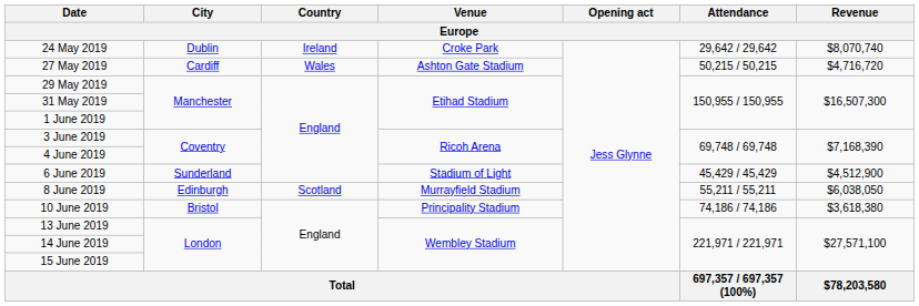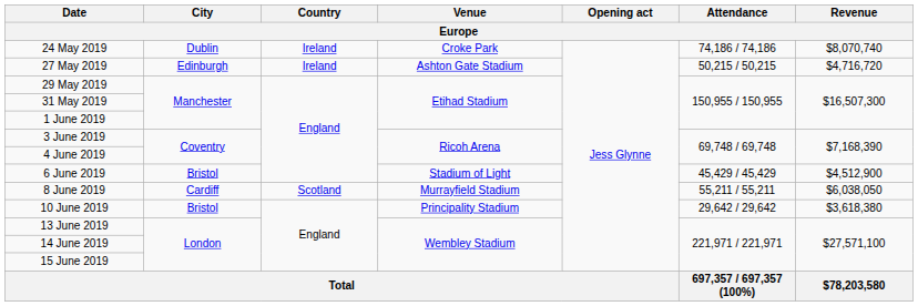 <table class="wikitable" style="text-align:center;">
 <tr>
 <th scope="col" style="width:12em;">Date</th>
 <th scope="col" style="width:10em;">City</th>
 <th scope="col" style="width:10em;">Country</th>
 <th scope="col" style="width:16em;">Venue</th>
 <th scope="col" style="width:10em;">Opening act</th>
 <th scope="col" style="width:10em;">Attendance</th>
 <th scope="col" style="width:10em;">Revenue</th>
 </tr>
 <tr>
 <th colspan="7">Europe</th>
 </tr>
 <tr>
 <td>24 May 2019</td>
 <td><a href='#'>Dublin</a></td>
 <td><a href='#'>Ireland</a></td>
 <td><a href='#'>Croke Park</a></td>
 <td rowspan="13"><a href='#'>Jess Glynne</a></td>
-<td>29,642 / 29,642</td>
+<td>74,186 / 74,186</td>
 <td>$8,070,740</td>
 </tr>
 <tr>
 <td>27 May 2019</td>
-<td><a href='#'>Cardiff</a></td>
-<td><a href='#'>Wales</a></td>
+<td><a href='#'>Edinburgh</a></td>
+<td><a href='#'>Ireland</a></td>
 <td><a href='#'>Ashton Gate Stadium</a></td>
 <td>50,215 / 50,215</td>
 <td>$4,716,720</td>
 </tr>
 <tr>
 <td>29 May 2019</td>
 <td rowspan="3"><a href='#'>Manchester</a></td>
 <td rowspan="6"><a href='#'>England</a></td>
 <td rowspan="3"><a href='#'>Etihad Stadium</a></td>
 <td rowspan="3">150,955 / 150,955</td>
 <td rowspan="3">$16,507,300</td>
 </tr>
 <tr>
 <td>31 May 2019</td>
 </tr>
 <tr>
 <td>1 June 2019</td>
 </tr>
 <tr>
 <td>3 June 2019</td>
 <td rowspan="2"><a href='#'>Coventry</a></td>
 <td rowspan="2"><a href='#'>Ricoh Arena</a></td>
 <td rowspan="2">69,748 / 69,748</td>
 <td rowspan="2">$7,168,390</td>
 </tr>
 <tr>
 <td>4 June 2019</td>
 </tr>
 <tr>
 <td>6 June 2019</td>
-<td><a href='#'>Sunderland</a></td>
+<td><a href='#'>Bristol</a></td>
 <td><a href='#'>Stadium of Light</a></td>
 <td>45,429 / 45,429</td>
 <td>$4,512,900</td>
 </tr>
 <tr>
 <td>8 June 2019</td>
-<td><a href='#'>Edinburgh</a></td>
+<td><a href='#'>Cardiff</a></td>
 <td><a href='#'>Scotland</a></td>
 <td><a href='#'>Murrayfield Stadium</a></td>
 <td>55,211 / 55,211</td>
 <td>$6,038,050</td>
 </tr>
 <tr>
 <td>10 June 2019</td>
 <td><a href='#'>Bristol</a></td>
 <td rowspan="4">England</td>
 <td><a href='#'>Principality Stadium</a></td>
-<td>74,186 / 74,186</td>
+<td>29,642 / 29,642</td>
 <td>$3,618,380</td>
 </tr>
 <tr>
 <td>13 June 2019</td>
 <td rowspan="3"><a href='#'>London</a></td>
 <td rowspan="3"><a href='#'>Wembley Stadium</a></td>
 <td rowspan="3">221,971 / 221,971</td>
 <td rowspan="3">$27,571,100</td>
 </tr>
 <tr>
 <td>14 June 2019</td>
 </tr>
 <tr>
 <td>15 June 2019</td>
 </tr>
 <tr>
 <th colspan="5">Total</th>
 <th>697,357 / 697,357 (100%)</th>
 <th>$78,203,580</th>
 </tr>
 </table>
